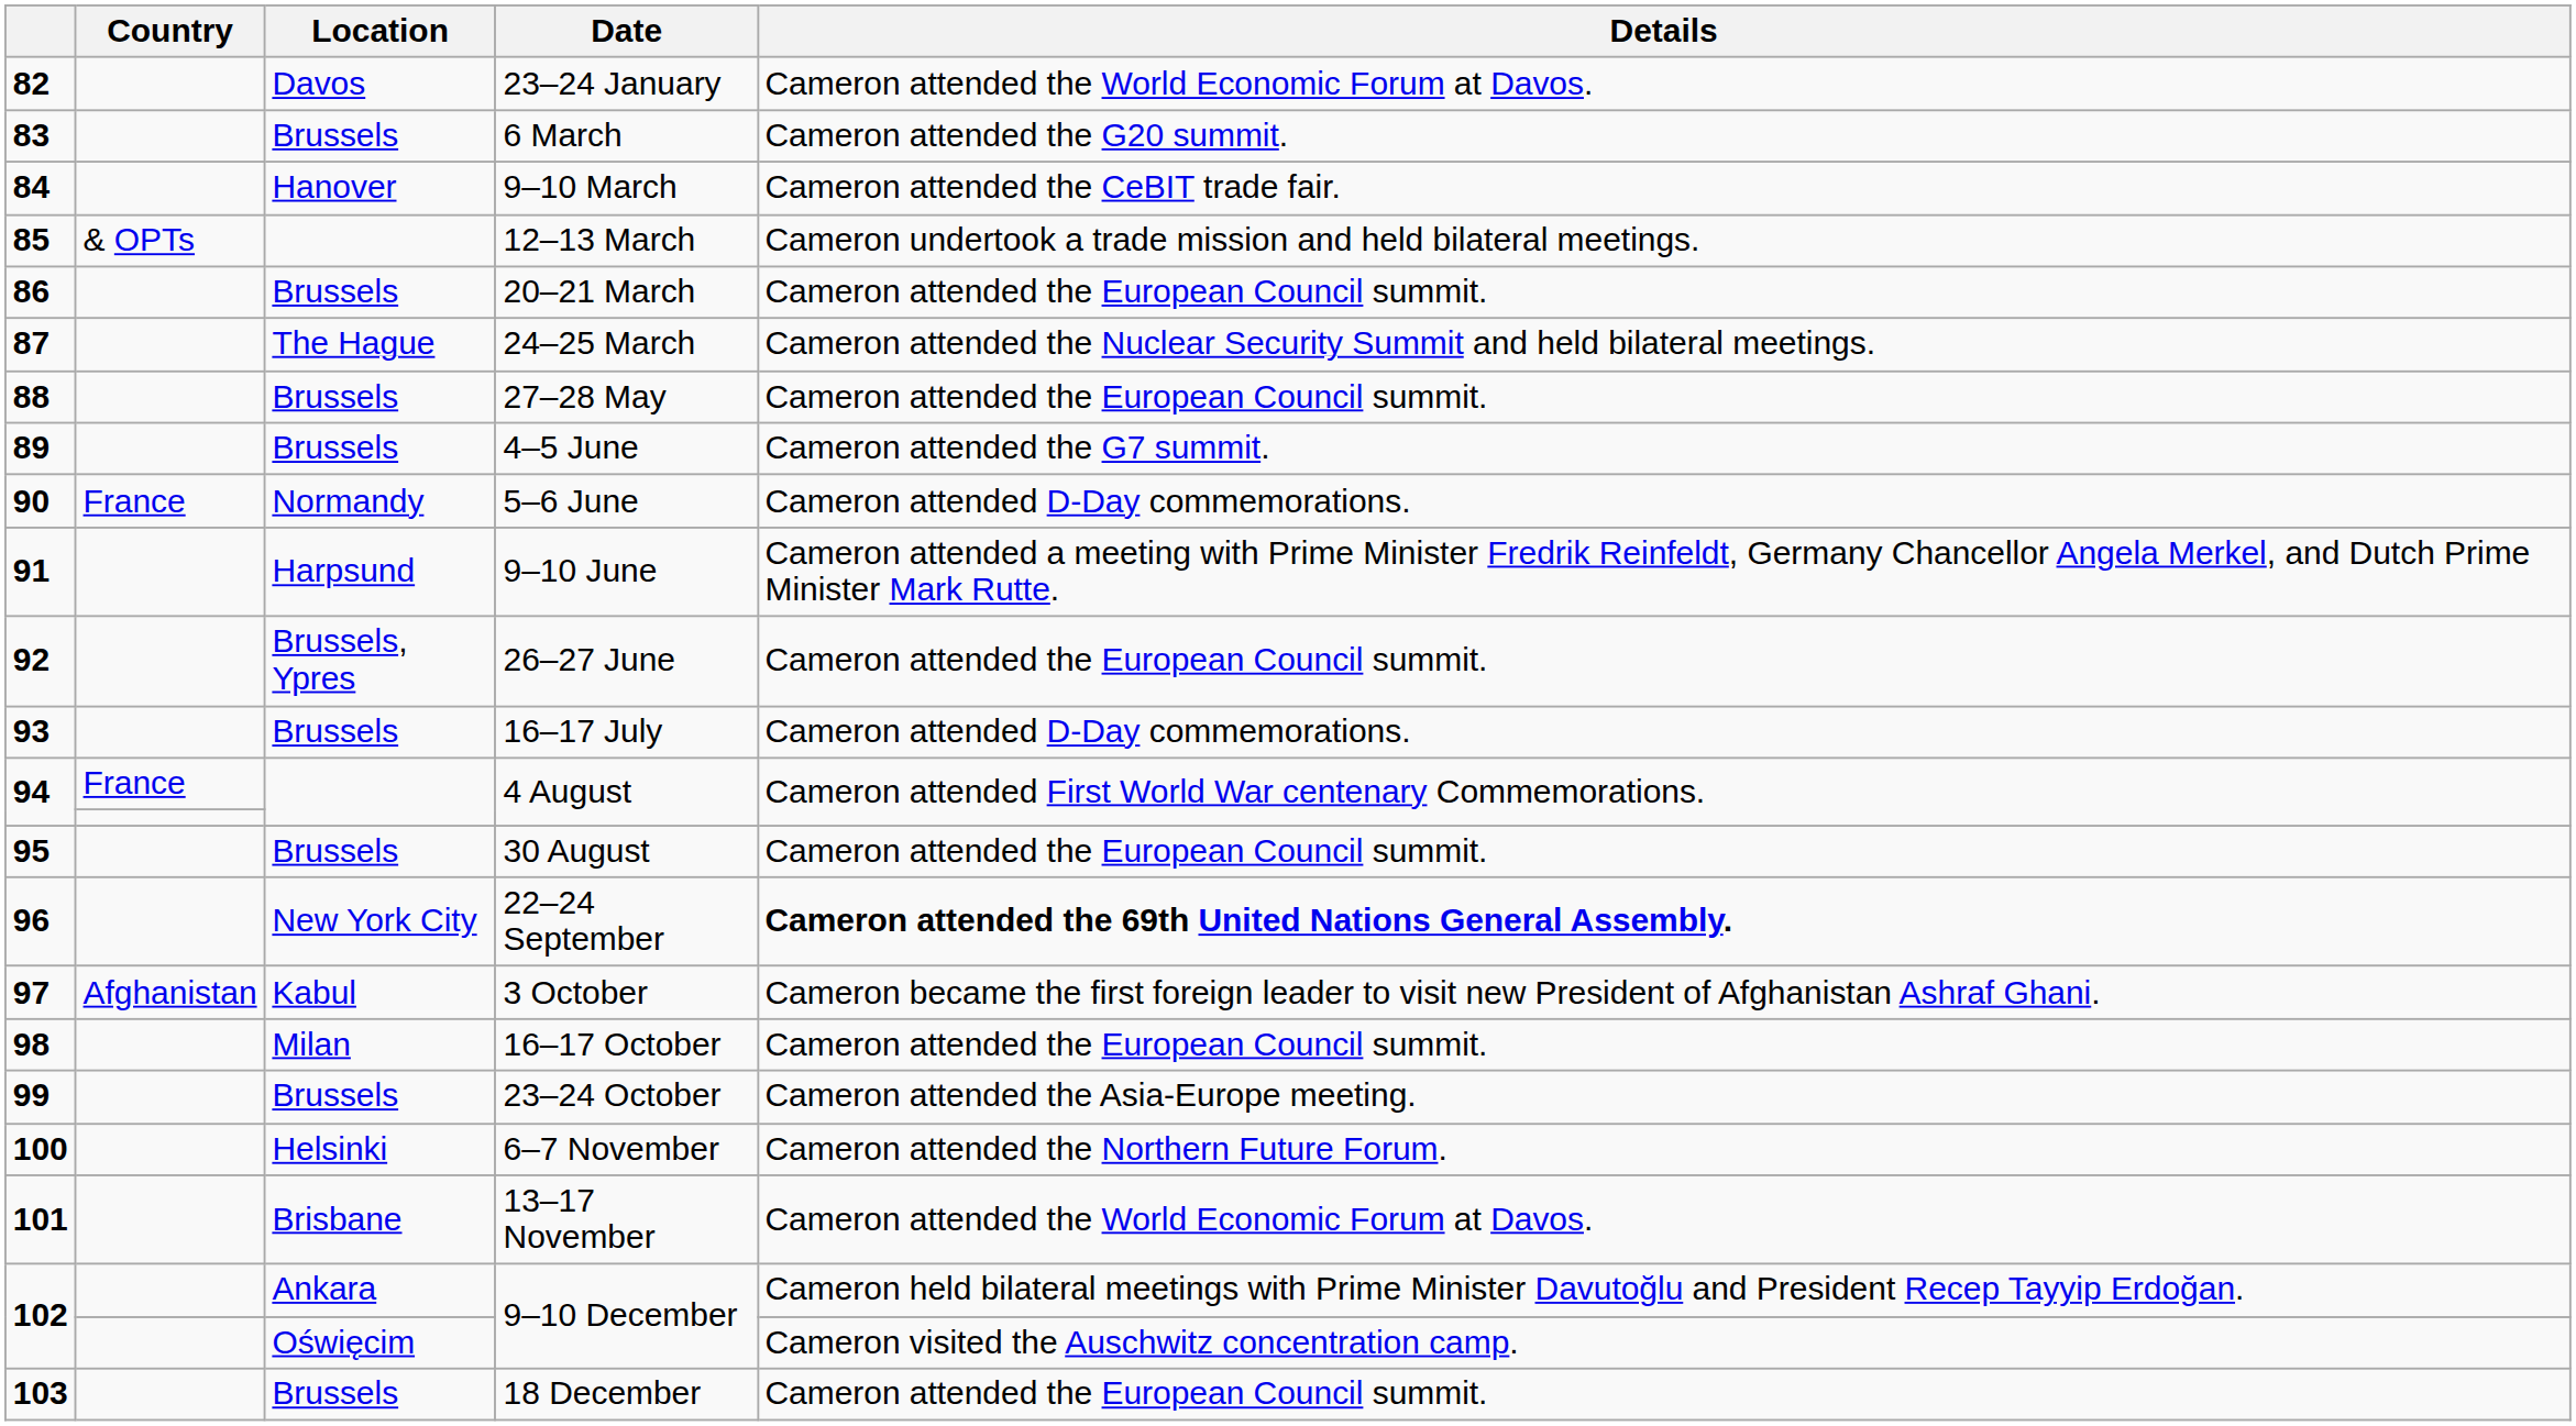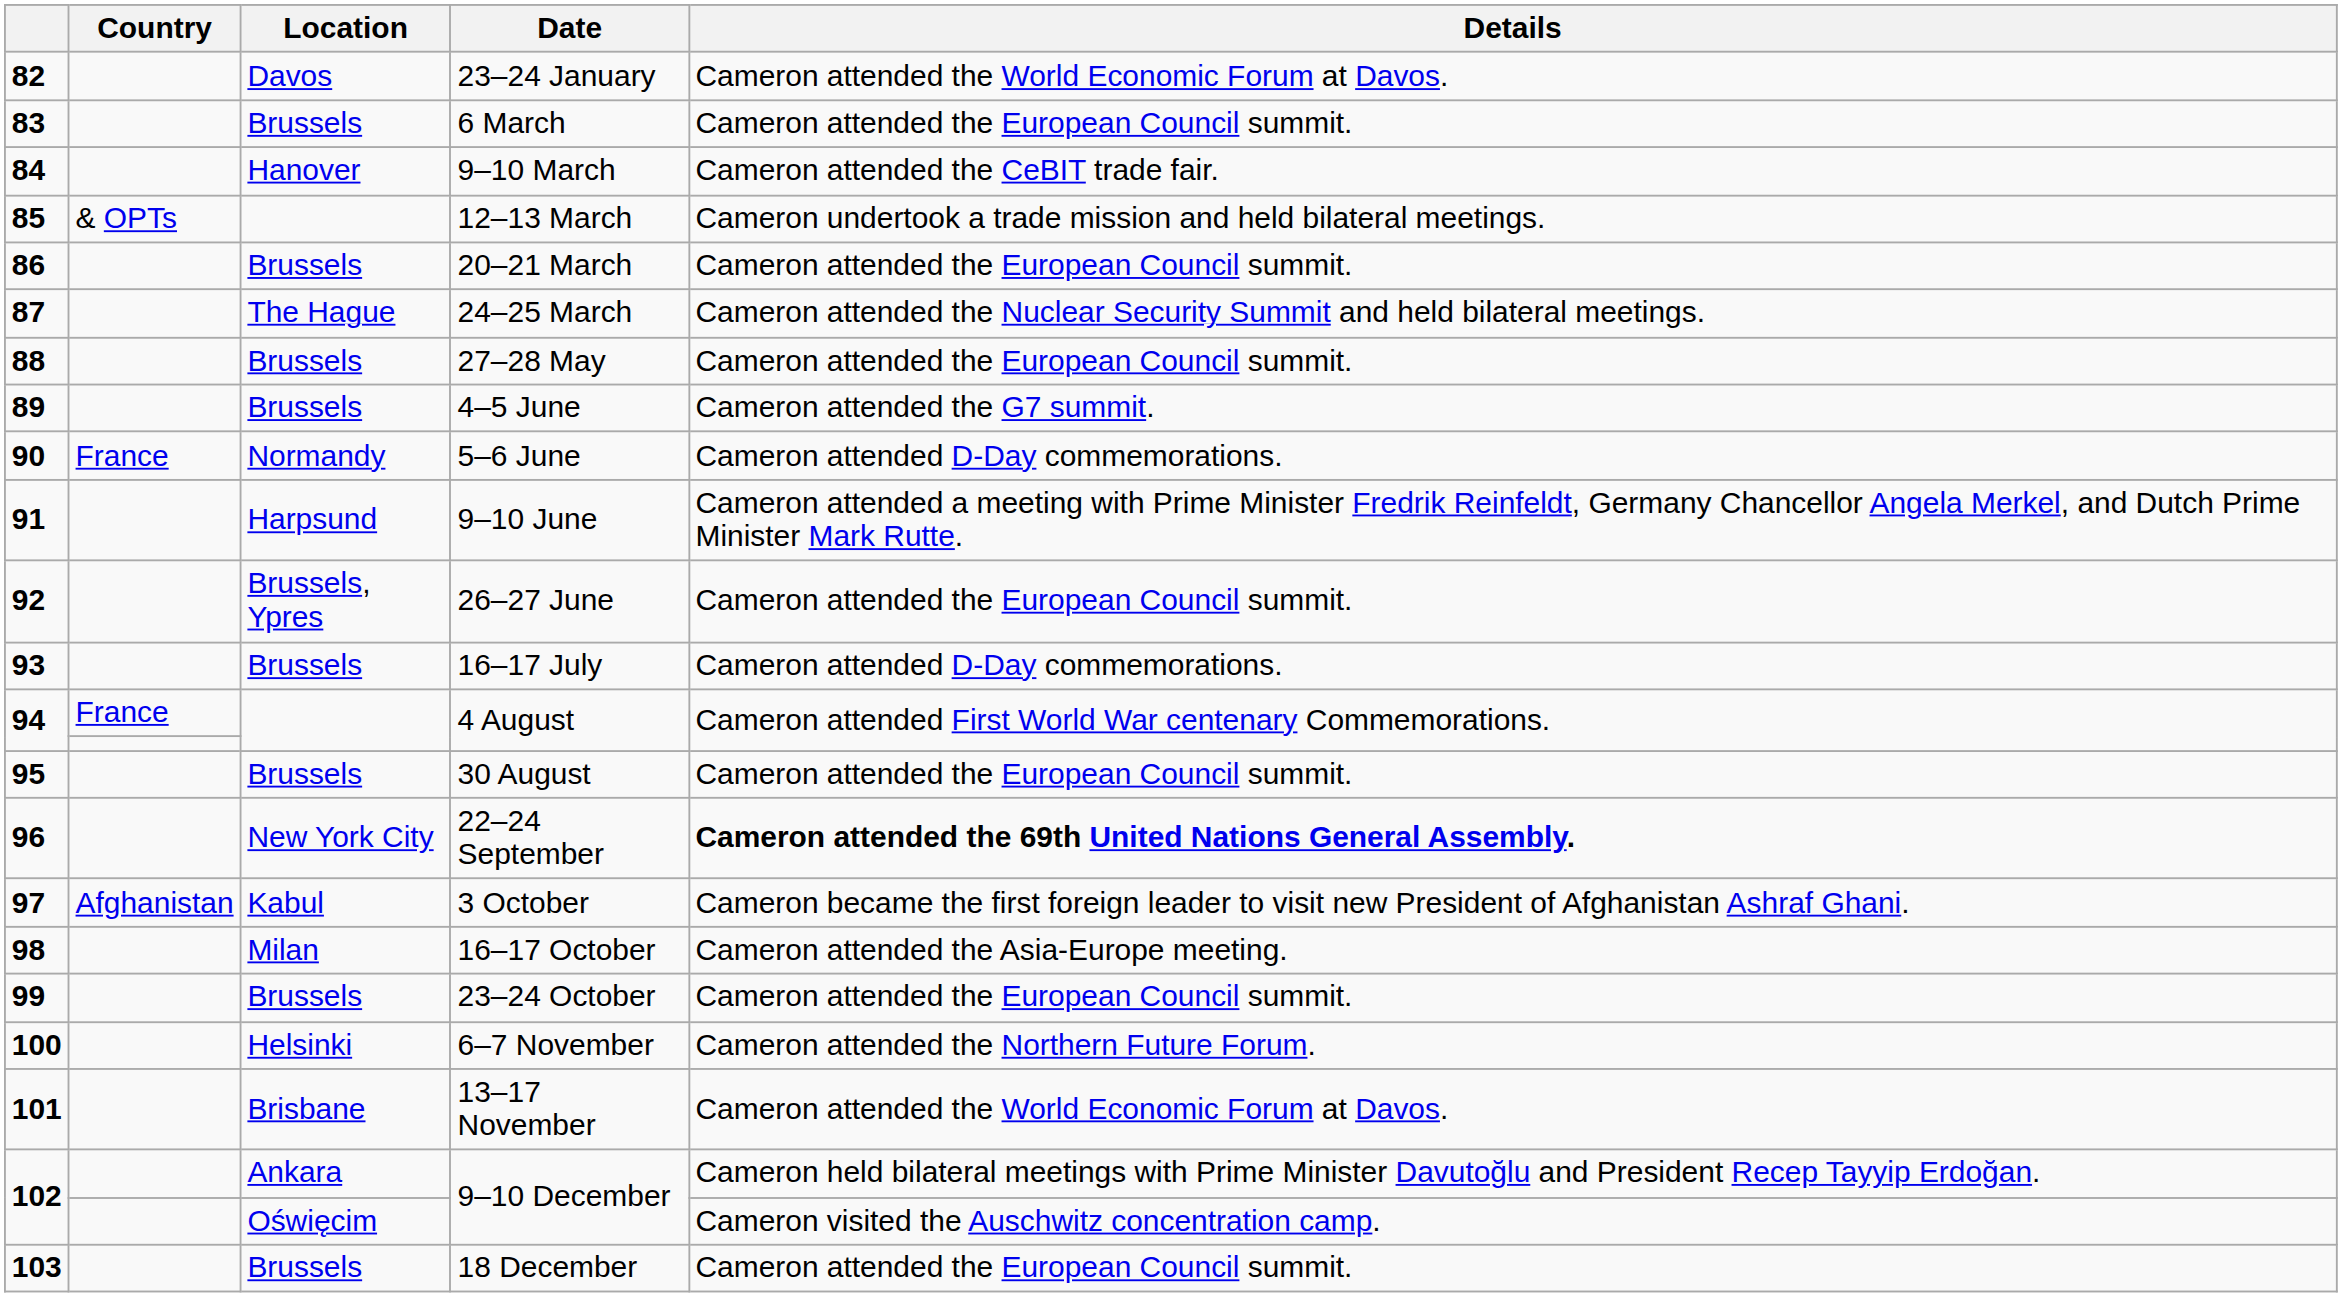 <table class="wikitable sortable">
 <tr>
 <th></th>
 <th>Country</th>
 <th>Location</th>
 <th>Date</th>
 <th>Details</th>
 </tr>
 <tr>
 <td><strong>82</strong></td>
 <td></td>
 <td><a href='#'>Davos</a></td>
 <td>23–24 January</td>
 <td>Cameron attended the <a href='#'>World Economic Forum</a> at <a href='#'>Davos</a>.</td>
 </tr>
 <tr>
 <td><strong>83</strong></td>
 <td></td>
 <td><a href='#'>Brussels</a></td>
 <td>6 March</td>
-<td>Cameron attended the <a href='#'>G20 summit</a>.</td>
+<td>Cameron attended the <a href='#'>European Council</a> summit.</td>
 </tr>
 <tr>
 <td><strong>84</strong></td>
 <td></td>
 <td><a href='#'>Hanover</a></td>
 <td>9–10 March</td>
 <td>Cameron attended the <a href='#'>CeBIT</a> trade fair.</td>
 </tr>
 <tr>
 <td><strong>85</strong></td>
 <td> & <a href='#'>OPTs</a></td>
 <td></td>
 <td>12–13 March</td>
 <td>Cameron undertook a trade mission and held bilateral meetings.</td>
 </tr>
 <tr>
 <td><strong>86</strong></td>
 <td></td>
 <td><a href='#'>Brussels</a></td>
 <td>20–21 March</td>
 <td>Cameron attended the <a href='#'>European Council</a> summit.</td>
 </tr>
 <tr>
 <td><strong>87</strong></td>
 <td></td>
 <td><a href='#'>The Hague</a></td>
 <td>24–25 March</td>
 <td>Cameron attended the <a href='#'>Nuclear Security Summit</a> and held bilateral meetings.</td>
 </tr>
 <tr>
 <td><strong>88</strong></td>
 <td></td>
 <td><a href='#'>Brussels</a></td>
 <td>27–28 May</td>
 <td>Cameron attended the <a href='#'>European Council</a> summit.</td>
 </tr>
 <tr>
 <td><strong>89</strong></td>
 <td></td>
 <td><a href='#'>Brussels</a></td>
 <td>4–5 June</td>
 <td>Cameron attended the <a href='#'>G7 summit</a>.</td>
 </tr>
 <tr>
 <td><strong>90</strong></td>
 <td> <a href='#'>France</a></td>
 <td><a href='#'>Normandy</a></td>
 <td>5–6 June</td>
 <td>Cameron attended <a href='#'>D-Day</a> commemorations.</td>
 </tr>
 <tr>
 <td><strong>91</strong></td>
 <td></td>
 <td><a href='#'>Harpsund</a></td>
 <td>9–10 June</td>
 <td>Cameron attended a meeting with Prime Minister <a href='#'>Fredrik Reinfeldt</a>, Germany Chancellor <a href='#'>Angela Merkel</a>, and Dutch Prime Minister <a href='#'>Mark Rutte</a>.</td>
 </tr>
 <tr>
 <td><strong>92</strong></td>
 <td></td>
 <td><a href='#'>Brussels</a>, <a href='#'>Ypres</a></td>
 <td>26–27 June</td>
 <td>Cameron attended the <a href='#'>European Council</a> summit.</td>
 </tr>
 <tr>
 <td><strong>93</strong></td>
 <td></td>
 <td><a href='#'>Brussels</a></td>
 <td>16–17 July</td>
 <td>Cameron attended <a href='#'>D-Day</a> commemorations.</td>
 </tr>
 <tr>
 <td rowspan=2><strong>94</strong></td>
 <td> <a href='#'>France</a></td>
 <td rowspan=2></td>
 <td rowspan=2>4 August</td>
 <td rowspan=2>Cameron attended <a href='#'>First World War centenary</a> Commemorations.</td>
 </tr>
 <tr>
 <td></td>
 </tr>
 <tr>
 <td><strong>95</strong></td>
 <td></td>
 <td><a href='#'>Brussels</a></td>
 <td>30 August</td>
 <td>Cameron attended the <a href='#'>European Council</a> summit.</td>
 </tr>
 <tr>
 <td><strong>96</strong></td>
 <td></td>
 <td><a href='#'>New York City</a></td>
 <td>22–24 September</td>
 <td><strong>Cameron attended the 69th <a href='#'>United Nations General Assembly</a>.</strong></td>
 </tr>
 <tr>
 <td><strong>97</strong></td>
 <td> <a href='#'>Afghanistan</a></td>
 <td><a href='#'>Kabul</a></td>
 <td>3 October</td>
 <td>Cameron became the first foreign leader to visit new President of Afghanistan <a href='#'>Ashraf Ghani</a>.</td>
 </tr>
 <tr>
 <td><strong>98</strong></td>
 <td></td>
 <td><a href='#'>Milan</a></td>
 <td>16–17 October</td>
-<td>Cameron attended the <a href='#'>European Council</a> summit.</td>
+<td>Cameron attended the Asia-Europe meeting.</td>
 </tr>
 <tr>
 <td><strong>99</strong></td>
 <td></td>
 <td><a href='#'>Brussels</a></td>
 <td>23–24 October</td>
-<td>Cameron attended the Asia-Europe meeting.</td>
+<td>Cameron attended the <a href='#'>European Council</a> summit.</td>
 </tr>
 <tr>
 <td><strong>100</strong></td>
 <td></td>
 <td><a href='#'>Helsinki</a></td>
 <td>6–7 November</td>
 <td>Cameron attended the <a href='#'>Northern Future Forum</a>.</td>
 </tr>
 <tr>
 <td><strong>101</strong></td>
 <td></td>
 <td><a href='#'>Brisbane</a></td>
 <td>13–17 November</td>
 <td>Cameron attended the <a href='#'>World Economic Forum</a> at <a href='#'>Davos</a>.</td>
 </tr>
 <tr>
 <td rowspan=2><strong>102</strong></td>
 <td></td>
 <td><a href='#'>Ankara</a></td>
 <td rowspan=2>9–10 December</td>
 <td>Cameron held bilateral meetings with Prime Minister <a href='#'>Davutoğlu</a> and President <a href='#'>Recep Tayyip Erdoğan</a>.</td>
 </tr>
 <tr>
 <td></td>
 <td><a href='#'>Oświęcim</a></td>
 <td>Cameron visited the <a href='#'>Auschwitz concentration camp</a>.</td>
 </tr>
 <tr>
 <td><strong>103</strong></td>
 <td></td>
 <td><a href='#'>Brussels</a></td>
 <td>18 December</td>
 <td>Cameron attended the <a href='#'>European Council</a> summit.</td>
 </tr>
 </table>
